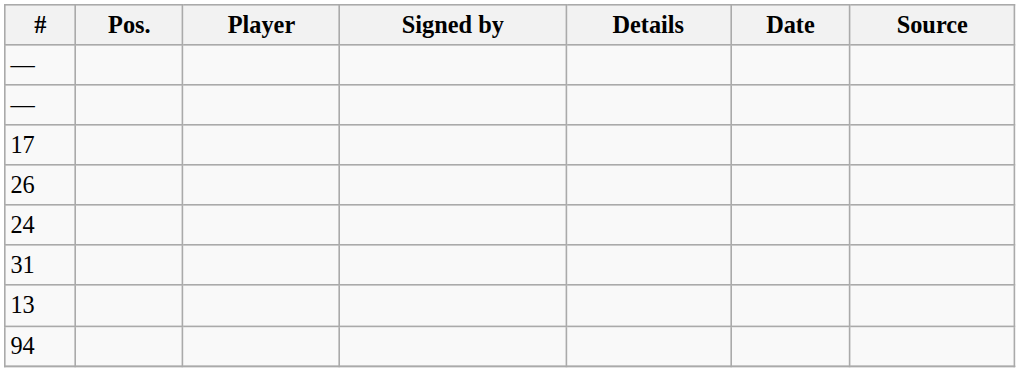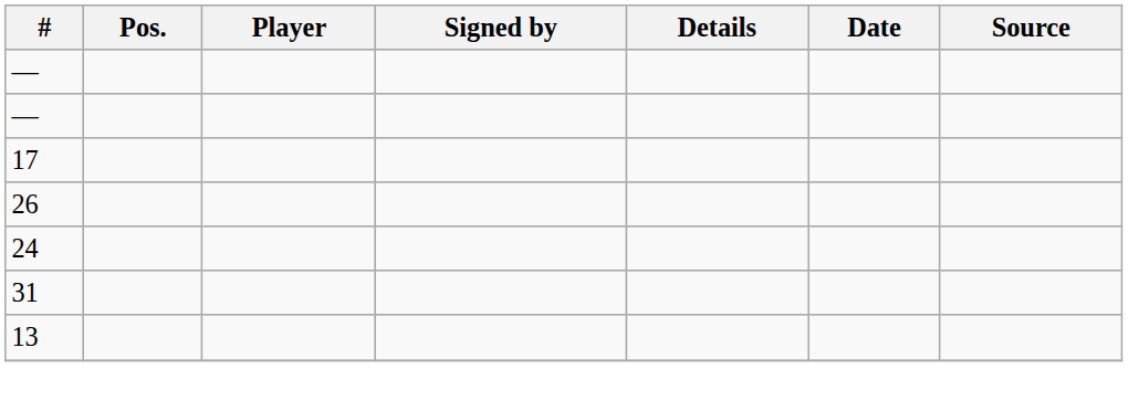 <table class="wikitable sortable" style="width:50%; text-align:center; font-size:95%; text-align:left;">
 <tr>
 <th>#</th>
 <th>Pos.</th>
 <th>Player</th>
 <th>Signed by</th>
 <th>Details</th>
 <th>Date</th>
 <th>Source</th>
 </tr>
 <tr>
 <td>—</td>
 <td></td>
 <td></td>
 <td></td>
 <td></td>
 <td></td>
 <td></td>
 </tr>
 <tr>
 <td>—</td>
 <td></td>
 <td></td>
 <td></td>
 <td></td>
 <td></td>
 <td></td>
 </tr>
 <tr>
 <td>17</td>
 <td></td>
 <td></td>
 <td></td>
 <td></td>
 <td></td>
 <td></td>
 </tr>
 <tr>
 <td>26</td>
 <td></td>
 <td></td>
 <td></td>
 <td></td>
 <td></td>
 <td></td>
 </tr>
 <tr>
 <td>24</td>
 <td></td>
 <td></td>
 <td></td>
 <td></td>
 <td></td>
 <td></td>
 </tr>
 <tr>
 <td>31</td>
 <td></td>
 <td></td>
 <td></td>
 <td></td>
 <td></td>
 <td></td>
 </tr>
 <tr>
 <td>13</td>
 <td></td>
 <td></td>
 <td></td>
 <td></td>
 <td></td>
 <td></td>
 </tr>
 <tr>
-<td>94</td>
-<td></td>
-<td></td>
-<td></td>
-<td></td>
-<td></td>
-<td></td>
-</tr>
-<tr>
 </tr>
 </table>
